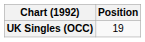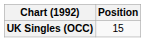 <table class="wikitable plainrowheaders" style="text-align:center">
 <tr>
 <th>Chart (1992)</th>
 <th>Position</th>
 </tr>
 <tr>
 <th scope="row">UK Singles (OCC)</th>
-<td>19</td>
+<td>15</td>
 </tr>
 </table>
